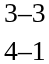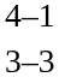 <table style="text-align:center">
 <tr>
 <th width=225></th>
 <th width=100></th>
 <th width=200></th>
 </tr>
 <tr>
 <td align=right></td>
-<td>3–3</td>
+<td>4–1</td>
 <td align=left></td>
 </tr>
 <tr>
 <td align=right></td>
-<td>4–1</td>
+<td>3–3</td>
 <td align=left></td>
 </tr>
 </table>
